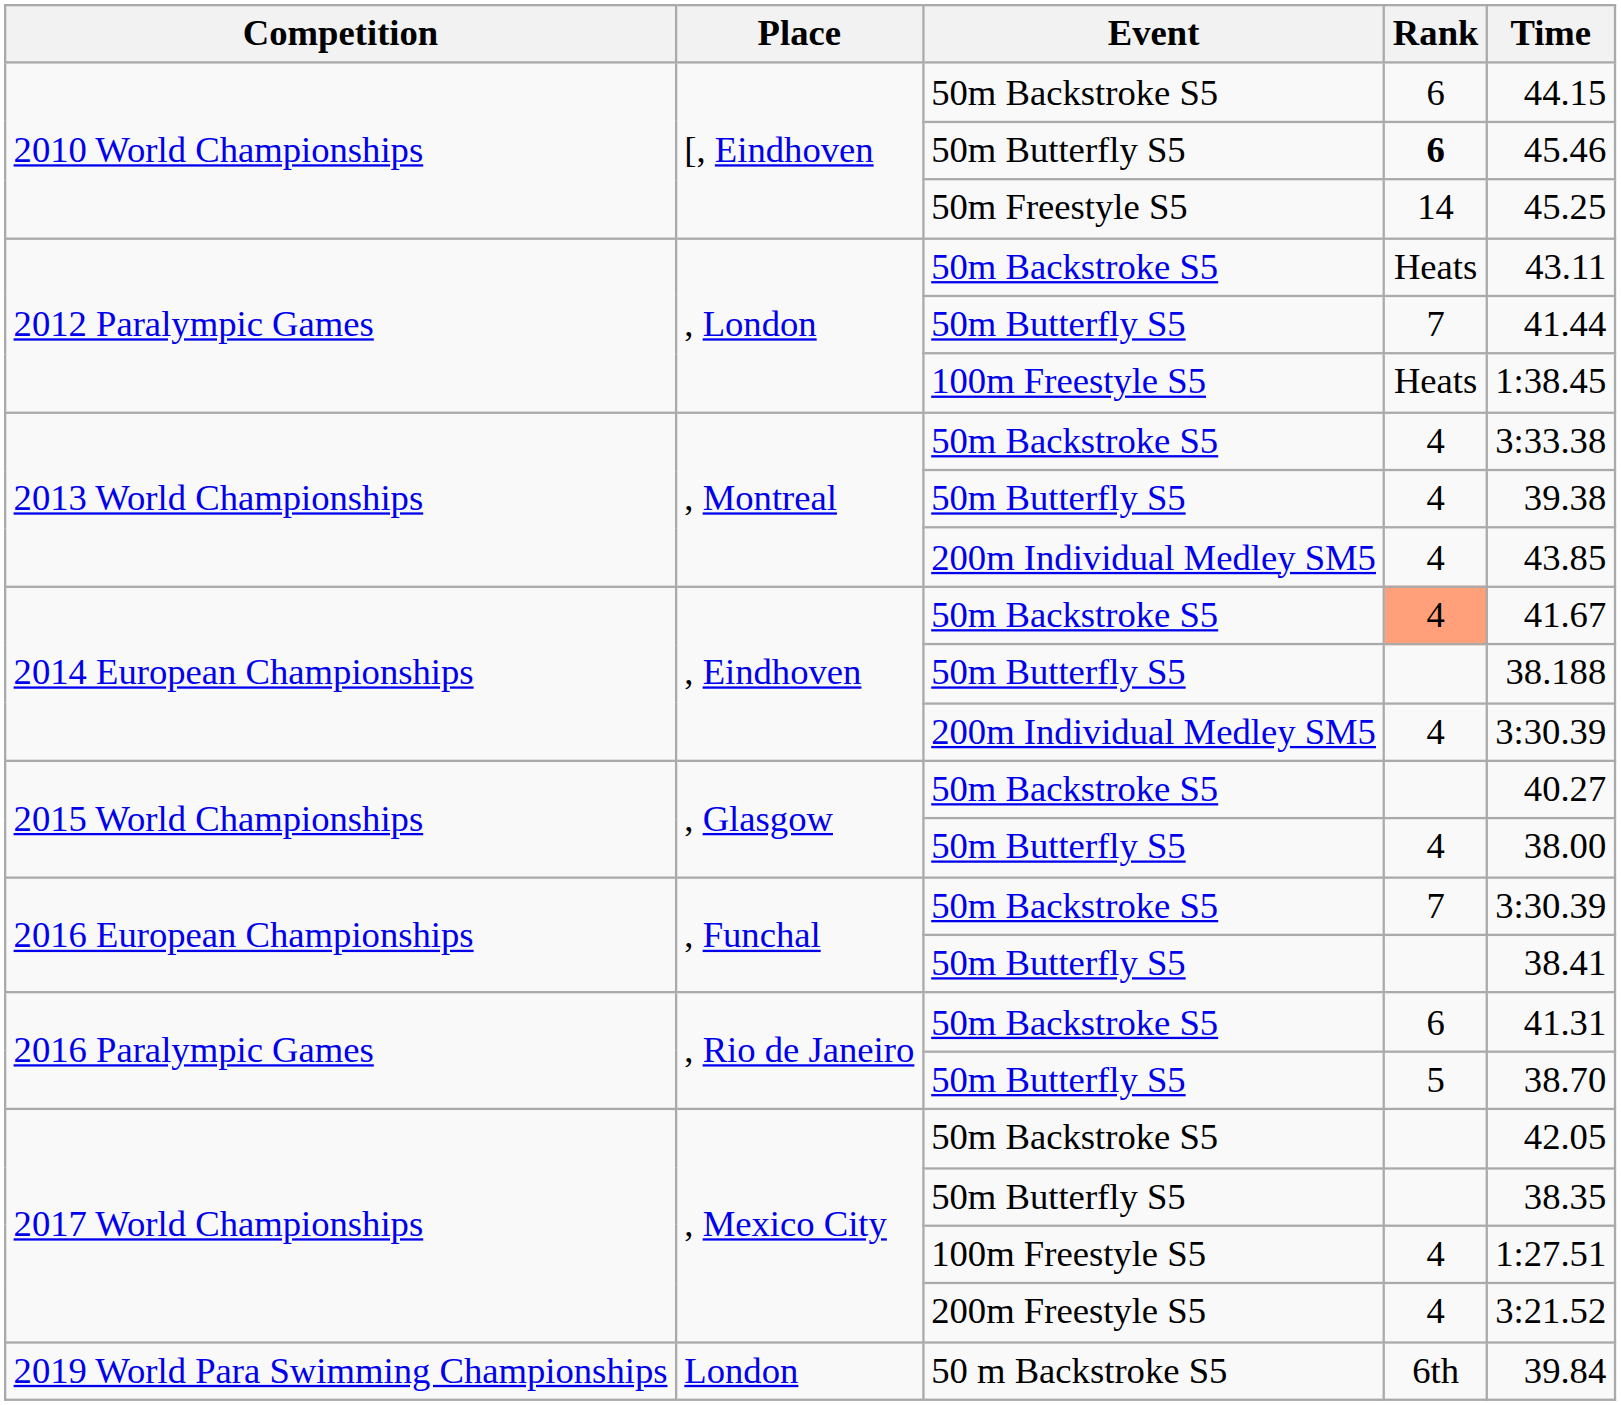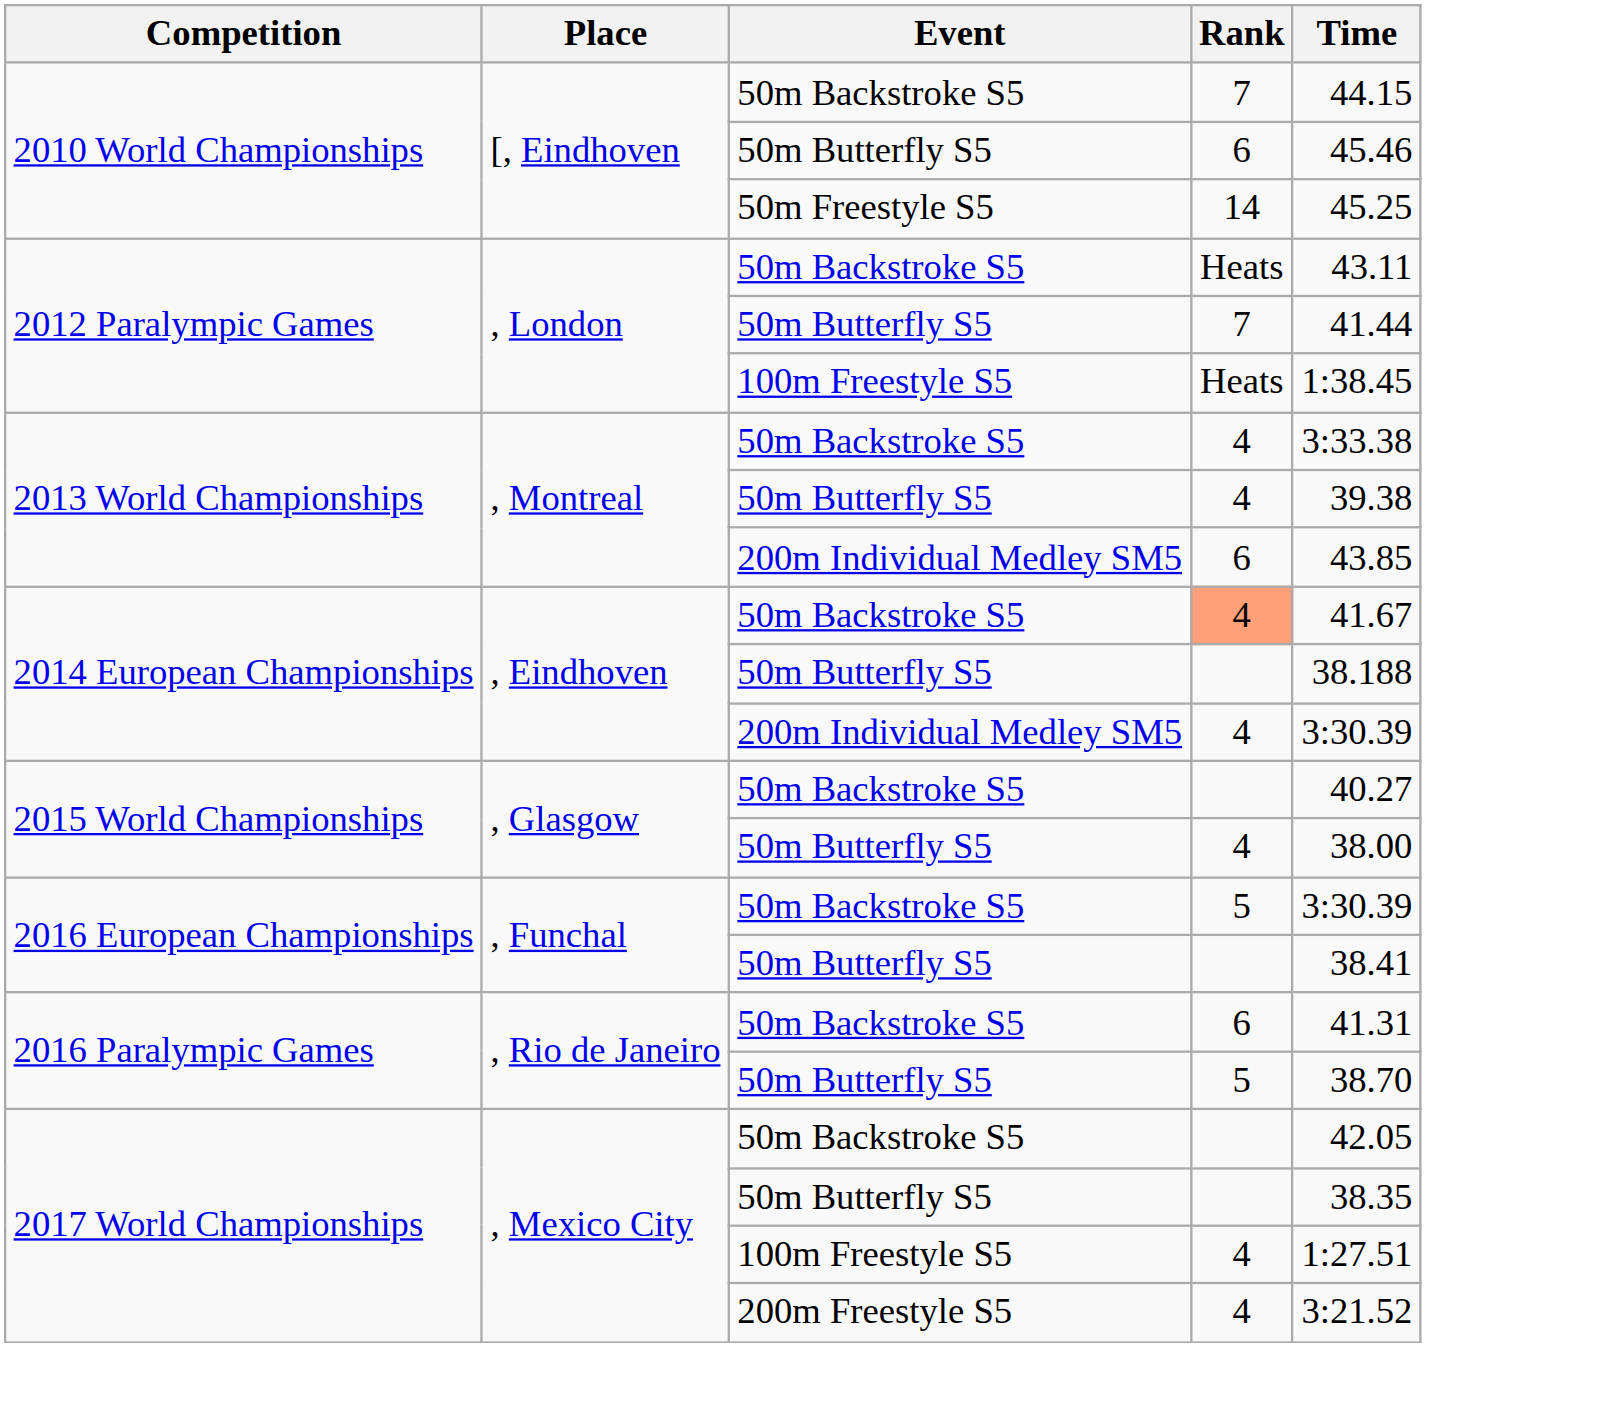 <table class=wikitable>
 <tr>
 <th>Competition</th>
 <th>Place</th>
 <th>Event</th>
 <th>Rank</th>
 <th>Time</th>
 </tr>
 <tr>
 <td rowspan=3><a href='#'>2010 World Championships</a></td>
 <td rowspan=3>[, <a href='#'>Eindhoven</a></td>
 <td>50m Backstroke S5</td>
-<td align=center>6</td>
+<td align=center>7</td>
 <td align=right>44.15</td>
 </tr>
 <tr>
 <td>50m Butterfly S5</td>
-<td align=center><strong>6</strong></td>
+<td align=center>6</td>
 <td align=right>45.46</td>
 </tr>
 <tr>
 <td>50m Freestyle S5</td>
 <td align=center>14</td>
 <td align=right>45.25</td>
 </tr>
 <tr>
 <td rowspan=3><a href='#'>2012 Paralympic Games</a></td>
 <td rowspan=3>, <a href='#'>London</a></td>
 <td><a href='#'>50m Backstroke S5</a></td>
 <td align=center>Heats</td>
 <td align=right>43.11</td>
 </tr>
 <tr>
 <td><a href='#'>50m Butterfly S5</a></td>
 <td align=center>7</td>
 <td align=right>41.44</td>
 </tr>
 <tr>
 <td><a href='#'>100m Freestyle S5</a></td>
 <td align=center>Heats</td>
 <td align=right>1:38.45</td>
 </tr>
 <tr>
 <td rowspan=3><a href='#'>2013 World Championships</a></td>
 <td rowspan=3>, <a href='#'>Montreal</a></td>
 <td><a href='#'>50m Backstroke S5</a></td>
 <td align=center>4</td>
 <td align=right>3:33.38</td>
 </tr>
 <tr>
 <td><a href='#'>50m Butterfly S5</a></td>
 <td align=center>4</td>
 <td align=right>39.38</td>
 </tr>
 <tr>
 <td><a href='#'>200m Individual Medley SM5</a></td>
-<td align=center>4</td>
+<td align=center>6</td>
 <td align=right>43.85</td>
 </tr>
 <tr>
 <td rowspan=3><a href='#'>2014 European Championships</a></td>
 <td rowspan=3>, <a href='#'>Eindhoven</a></td>
 <td><a href='#'>50m Backstroke S5</a></td>
 <td align=center style="background: lightsalmon;">4</td>
 <td align=right>41.67</td>
 </tr>
 <tr>
 <td><a href='#'>50m Butterfly S5</a></td>
 <td align=center></td>
 <td align=right>38.188</td>
 </tr>
 <tr>
 <td><a href='#'>200m Individual Medley SM5</a></td>
 <td align=center>4</td>
 <td align=right>3:30.39</td>
 </tr>
 <tr>
 <td rowspan=2><a href='#'>2015 World Championships</a></td>
 <td rowspan=2>, <a href='#'>Glasgow</a></td>
 <td><a href='#'>50m Backstroke S5</a></td>
 <td align=center></td>
 <td align=right>40.27</td>
 </tr>
 <tr>
 <td><a href='#'>50m Butterfly S5</a></td>
 <td align=center>4</td>
 <td align=right>38.00</td>
 </tr>
 <tr>
 <td rowspan=2><a href='#'>2016 European Championships</a></td>
 <td rowspan=2>, <a href='#'>Funchal</a></td>
 <td><a href='#'>50m Backstroke S5</a></td>
-<td align=center>7</td>
+<td align=center>5</td>
 <td align=right>3:30.39</td>
 </tr>
 <tr>
 <td><a href='#'>50m Butterfly S5</a></td>
 <td align=center></td>
 <td align=right>38.41</td>
 </tr>
 <tr>
 <td rowspan=2><a href='#'>2016 Paralympic Games</a></td>
 <td rowspan=2>, <a href='#'>Rio de Janeiro</a></td>
 <td><a href='#'>50m Backstroke S5</a></td>
 <td align=center>6</td>
 <td align=right>41.31</td>
 </tr>
 <tr>
 <td><a href='#'>50m Butterfly S5</a></td>
 <td align=center>5</td>
 <td align=right>38.70</td>
 </tr>
 <tr>
 <td rowspan=4><a href='#'>2017 World Championships</a></td>
 <td rowspan=4>, <a href='#'>Mexico City</a></td>
 <td>50m Backstroke S5</td>
 <td align=center></td>
 <td align=right>42.05</td>
 </tr>
 <tr>
 <td>50m Butterfly S5</td>
 <td align=center></td>
 <td align=right>38.35</td>
 </tr>
 <tr>
 <td>100m Freestyle S5</td>
 <td align=center>4</td>
 <td align=right>1:27.51</td>
 </tr>
 <tr>
 <td>200m Freestyle S5</td>
 <td align=center>4</td>
 <td align=right>3:21.52</td>
 </tr>
-<tr>
-<td><a href='#'>2019 World Para Swimming Championships</a></td>
-<td> <a href='#'>London</a></td>
-<td>50 m Backstroke S5</td>
-<td align=center>6th</td>
-<td align=right>39.84</td>
-</tr>
 </table>
